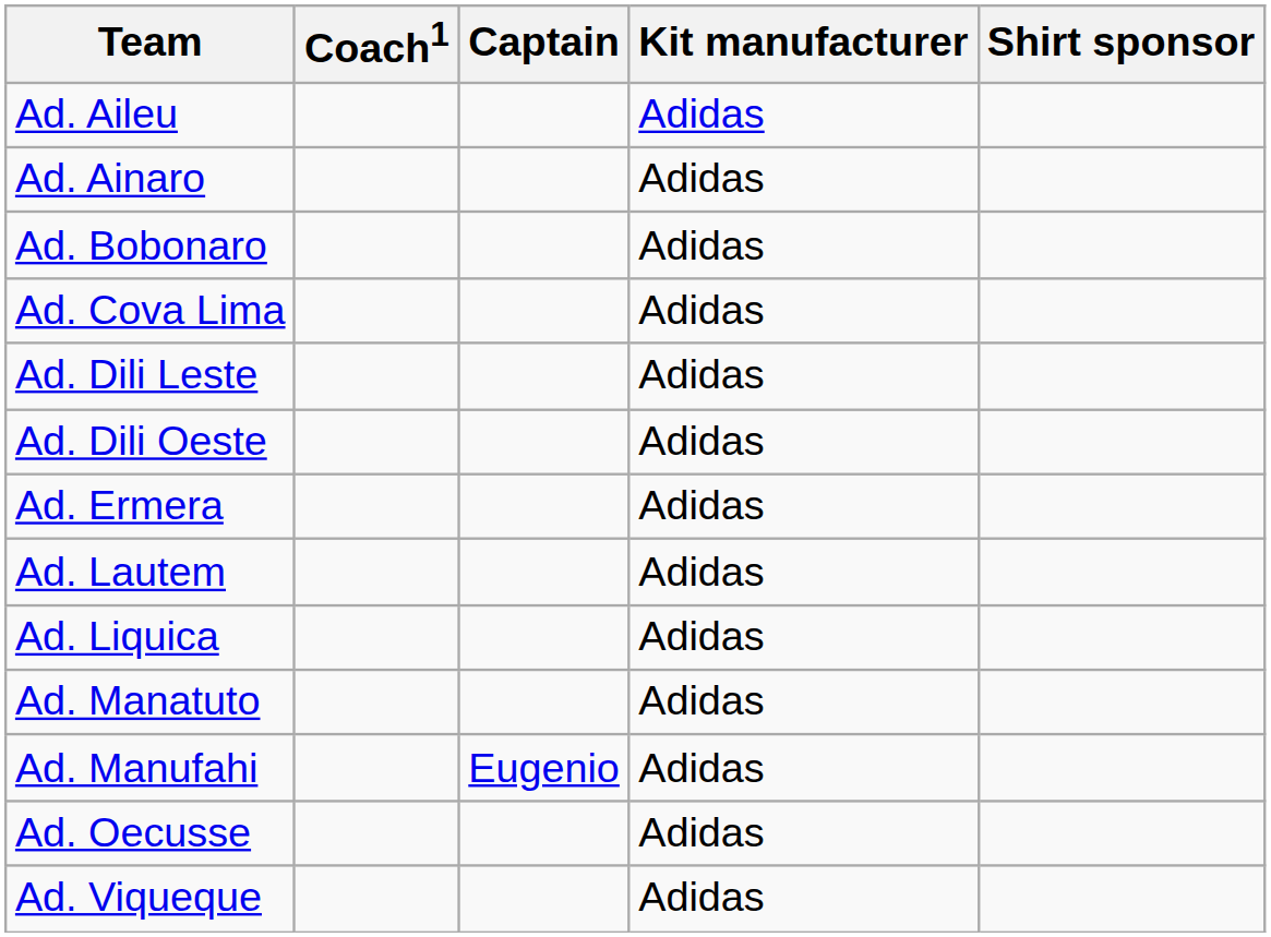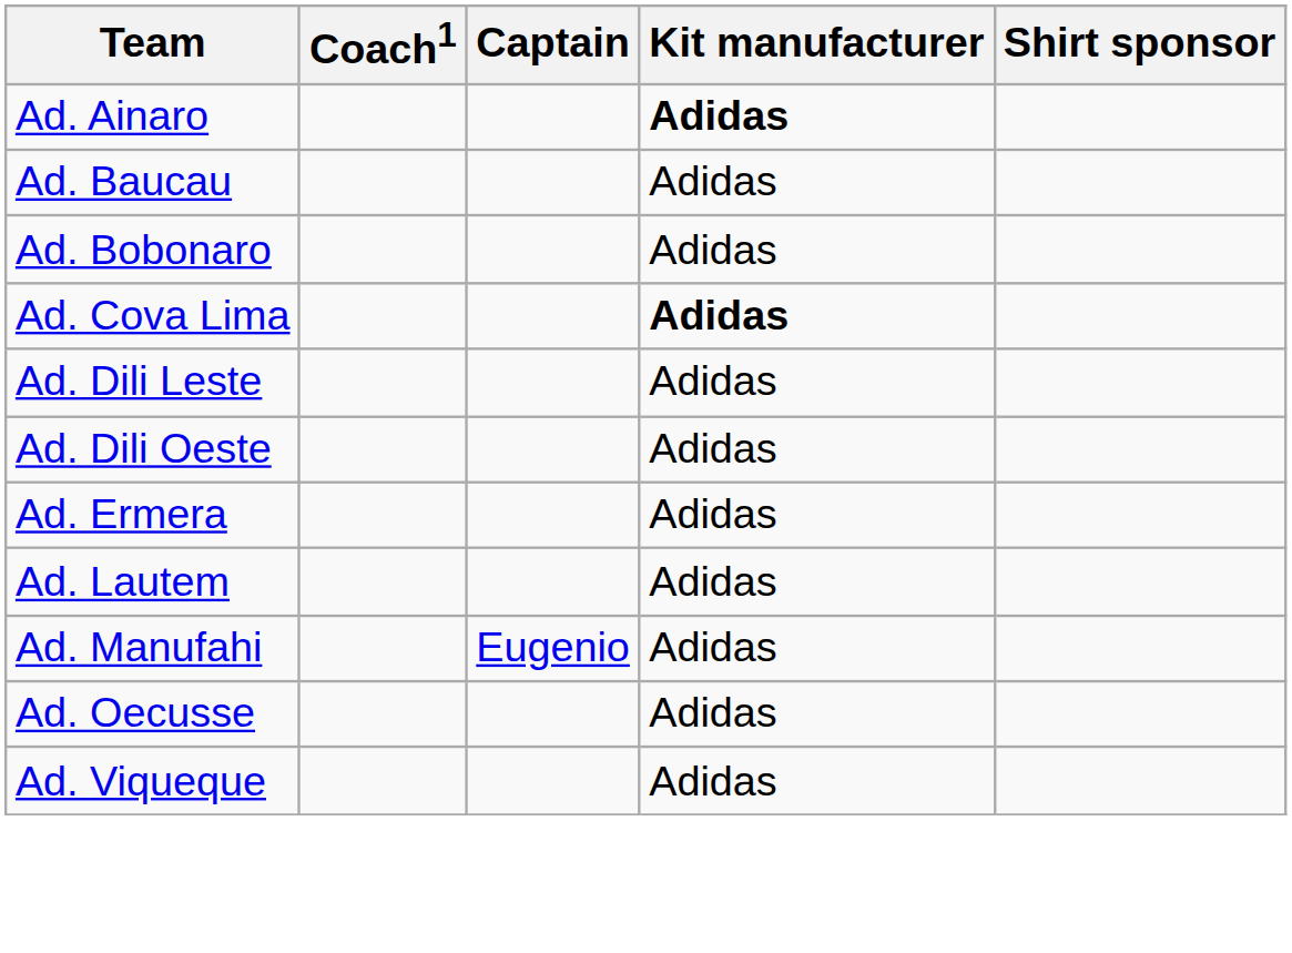 <table class="wikitable sortable" style="text-align: left;">
 <tr>
 <th>Team</th>
 <th>Coach<sup>1</sup></th>
 <th>Captain</th>
 <th>Kit manufacturer</th>
 <th>Shirt sponsor</th>
 </tr>
 <tr>
-<td><a href='#'>Ad. Aileu</a></td>
+<td><a href='#'>Ad. Ainaro</a></td>
 <td></td>
 <td></td>
-<td><a href='#'>Adidas</a></td>
+<td><strong>Adidas</strong></td>
 <td></td>
 </tr>
 <tr>
-<td><a href='#'>Ad. Ainaro</a></td>
+<td><a href='#'>Ad. Baucau</a></td>
 <td></td>
-<td></td>
+<td> </td>
 <td>Adidas</td>
 <td></td>
 </tr>
 <tr>
 <td><a href='#'>Ad. Bobonaro</a></td>
 <td></td>
 <td> </td>
 <td>Adidas</td>
 <td></td>
 </tr>
 <tr>
 <td><a href='#'>Ad. Cova Lima</a></td>
 <td></td>
 <td> </td>
-<td>Adidas</td>
+<td><strong>Adidas</strong></td>
 <td></td>
 </tr>
 <tr>
 <td><a href='#'>Ad. Dili Leste</a></td>
 <td></td>
 <td> </td>
 <td>Adidas</td>
 <td></td>
 </tr>
 <tr>
 <td><a href='#'>Ad. Dili Oeste</a></td>
 <td></td>
 <td> </td>
 <td>Adidas</td>
 <td></td>
 </tr>
 <tr>
 <td><a href='#'>Ad. Ermera</a></td>
 <td></td>
 <td></td>
 <td>Adidas</td>
 <td></td>
 </tr>
 <tr>
 <td><a href='#'>Ad. Lautem</a></td>
 <td></td>
 <td> </td>
 <td>Adidas</td>
 <td></td>
 </tr>
 <tr>
-<td><a href='#'>Ad. Liquica</a></td>
-<td></td>
-<td></td>
-<td>Adidas</td>
-<td></td>
-</tr>
-<tr>
-<td><a href='#'>Ad. Manatuto</a></td>
-<td></td>
-<td> </td>
-<td>Adidas</td>
-<td></td>
-</tr>
-<tr>
 <td><a href='#'>Ad. Manufahi</a></td>
 <td></td>
 <td> <a href='#'>Eugenio</a></td>
 <td>Adidas</td>
 <td></td>
 </tr>
 <tr>
 <td><a href='#'>Ad. Oecusse</a></td>
 <td></td>
 <td></td>
 <td>Adidas</td>
 <td></td>
 </tr>
 <tr>
 <td><a href='#'>Ad. Viqueque</a></td>
 <td></td>
 <td> </td>
 <td>Adidas</td>
 <td></td>
 </tr>
 </table>
